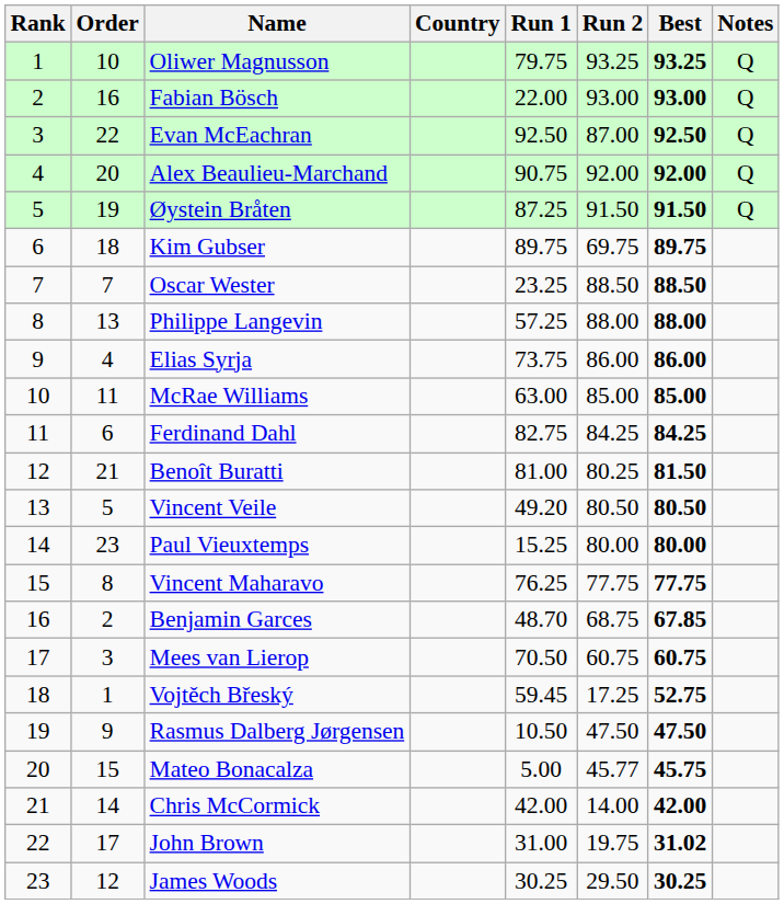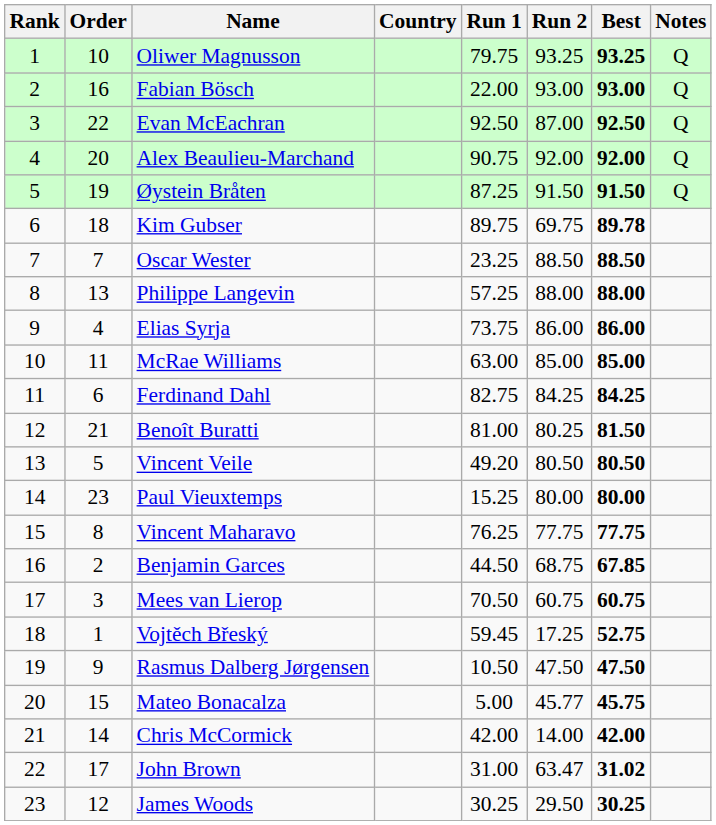 <table class="wikitable sortable" style="text-align:center">
 <tr>
 <th>Rank</th>
 <th>Order</th>
 <th>Name</th>
 <th>Country</th>
 <th>Run 1</th>
 <th>Run 2</th>
 <th>Best</th>
 <th>Notes</th>
 </tr>
 <tr bgcolor=ccffcc>
 <td>1</td>
 <td>10</td>
 <td align=left><a href='#'>Oliwer Magnusson</a></td>
 <td align=left></td>
 <td>79.75</td>
 <td>93.25</td>
 <td><strong>93.25</strong></td>
 <td>Q</td>
 </tr>
 <tr bgcolor=ccffcc>
 <td>2</td>
 <td>16</td>
 <td align=left><a href='#'>Fabian Bösch</a></td>
 <td align=left></td>
 <td>22.00</td>
 <td>93.00</td>
 <td><strong>93.00</strong></td>
 <td>Q</td>
 </tr>
 <tr bgcolor=ccffcc>
 <td>3</td>
 <td>22</td>
 <td align=left><a href='#'>Evan McEachran</a></td>
 <td align=left></td>
 <td>92.50</td>
 <td>87.00</td>
 <td><strong>92.50</strong></td>
 <td>Q</td>
 </tr>
 <tr bgcolor=ccffcc>
 <td>4</td>
 <td>20</td>
 <td align=left><a href='#'>Alex Beaulieu-Marchand</a></td>
 <td align=left></td>
 <td>90.75</td>
 <td>92.00</td>
 <td><strong>92.00</strong></td>
 <td>Q</td>
 </tr>
 <tr bgcolor=ccffcc>
 <td>5</td>
 <td>19</td>
 <td align=left><a href='#'>Øystein Bråten</a></td>
 <td align=left></td>
 <td>87.25</td>
 <td>91.50</td>
 <td><strong>91.50</strong></td>
 <td>Q</td>
 </tr>
 <tr>
 <td>6</td>
 <td>18</td>
 <td align=left><a href='#'>Kim Gubser</a></td>
 <td align=left></td>
 <td>89.75</td>
 <td>69.75</td>
-<td><strong>89.75</strong></td>
+<td><strong>89.78</strong></td>
 <td></td>
 </tr>
 <tr>
 <td>7</td>
 <td>7</td>
 <td align=left><a href='#'>Oscar Wester</a></td>
 <td align=left></td>
 <td>23.25</td>
 <td>88.50</td>
 <td><strong>88.50</strong></td>
 <td></td>
 </tr>
 <tr>
 <td>8</td>
 <td>13</td>
 <td align=left><a href='#'>Philippe Langevin</a></td>
 <td align=left></td>
 <td>57.25</td>
 <td>88.00</td>
 <td><strong>88.00</strong></td>
 <td></td>
 </tr>
 <tr>
 <td>9</td>
 <td>4</td>
 <td align=left><a href='#'>Elias Syrja</a></td>
 <td align=left></td>
 <td>73.75</td>
 <td>86.00</td>
 <td><strong>86.00</strong></td>
 <td></td>
 </tr>
 <tr>
 <td>10</td>
 <td>11</td>
 <td align=left><a href='#'>McRae Williams</a></td>
 <td align=left></td>
 <td>63.00</td>
 <td>85.00</td>
 <td><strong>85.00</strong></td>
 <td></td>
 </tr>
 <tr>
 <td>11</td>
 <td>6</td>
 <td align=left><a href='#'>Ferdinand Dahl</a></td>
 <td align=left></td>
 <td>82.75</td>
 <td>84.25</td>
 <td><strong>84.25</strong></td>
 <td></td>
 </tr>
 <tr>
 <td>12</td>
 <td>21</td>
 <td align=left><a href='#'>Benoît Buratti</a></td>
 <td align=left></td>
 <td>81.00</td>
 <td>80.25</td>
 <td><strong>81.50</strong></td>
 <td></td>
 </tr>
 <tr>
 <td>13</td>
 <td>5</td>
 <td align=left><a href='#'>Vincent Veile</a></td>
 <td align=left></td>
 <td>49.20</td>
 <td>80.50</td>
 <td><strong>80.50</strong></td>
 <td></td>
 </tr>
 <tr>
 <td>14</td>
 <td>23</td>
 <td align=left><a href='#'>Paul Vieuxtemps</a></td>
 <td align=left></td>
 <td>15.25</td>
 <td>80.00</td>
 <td><strong>80.00</strong></td>
 <td></td>
 </tr>
 <tr>
 <td>15</td>
 <td>8</td>
 <td align=left><a href='#'>Vincent Maharavo</a></td>
 <td align=left></td>
 <td>76.25</td>
 <td>77.75</td>
 <td><strong>77.75</strong></td>
 <td></td>
 </tr>
 <tr>
 <td>16</td>
 <td>2</td>
 <td align=left><a href='#'>Benjamin Garces</a></td>
 <td align=left></td>
-<td>48.70</td>
+<td>44.50</td>
 <td>68.75</td>
 <td><strong>67.85</strong></td>
 <td></td>
 </tr>
 <tr>
 <td>17</td>
 <td>3</td>
 <td align=left><a href='#'>Mees van Lierop</a></td>
 <td align=left></td>
 <td>70.50</td>
 <td>60.75</td>
 <td><strong>60.75</strong></td>
 <td></td>
 </tr>
 <tr>
 <td>18</td>
 <td>1</td>
 <td align=left><a href='#'>Vojtěch Břeský</a></td>
 <td align=left></td>
 <td>59.45</td>
 <td>17.25</td>
 <td><strong>52.75</strong></td>
 <td></td>
 </tr>
 <tr>
 <td>19</td>
 <td>9</td>
 <td align=left><a href='#'>Rasmus Dalberg Jørgensen</a></td>
 <td align=left></td>
 <td>10.50</td>
 <td>47.50</td>
 <td><strong>47.50</strong></td>
 <td></td>
 </tr>
 <tr>
 <td>20</td>
 <td>15</td>
 <td align=left><a href='#'>Mateo Bonacalza</a></td>
 <td align=left></td>
 <td>5.00</td>
 <td>45.77</td>
 <td><strong>45.75</strong></td>
 <td></td>
 </tr>
 <tr>
 <td>21</td>
 <td>14</td>
 <td align=left><a href='#'>Chris McCormick</a></td>
 <td align=left></td>
 <td>42.00</td>
 <td>14.00</td>
 <td><strong>42.00</strong></td>
 <td></td>
 </tr>
 <tr>
 <td>22</td>
 <td>17</td>
 <td align=left><a href='#'>John Brown</a></td>
 <td align=left></td>
 <td>31.00</td>
-<td>19.75</td>
+<td>63.47</td>
 <td><strong>31.02</strong></td>
 <td></td>
 </tr>
 <tr>
 <td>23</td>
 <td>12</td>
 <td align=left><a href='#'>James Woods</a></td>
 <td align=left></td>
 <td>30.25</td>
 <td>29.50</td>
 <td><strong>30.25</strong></td>
 <td></td>
 </tr>
 </table>
